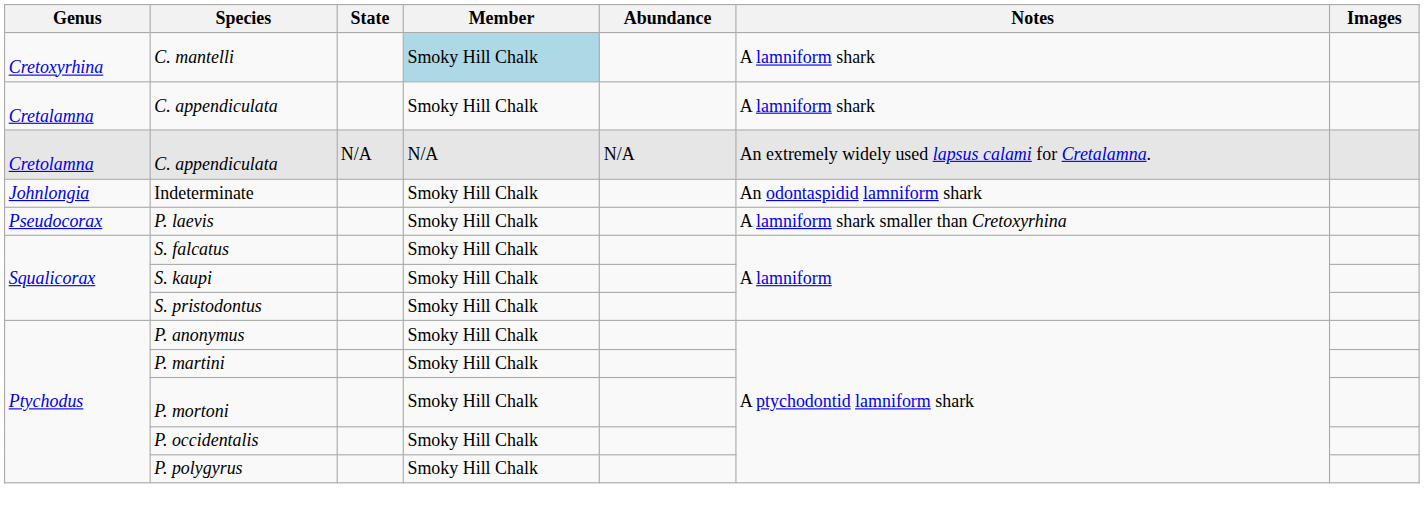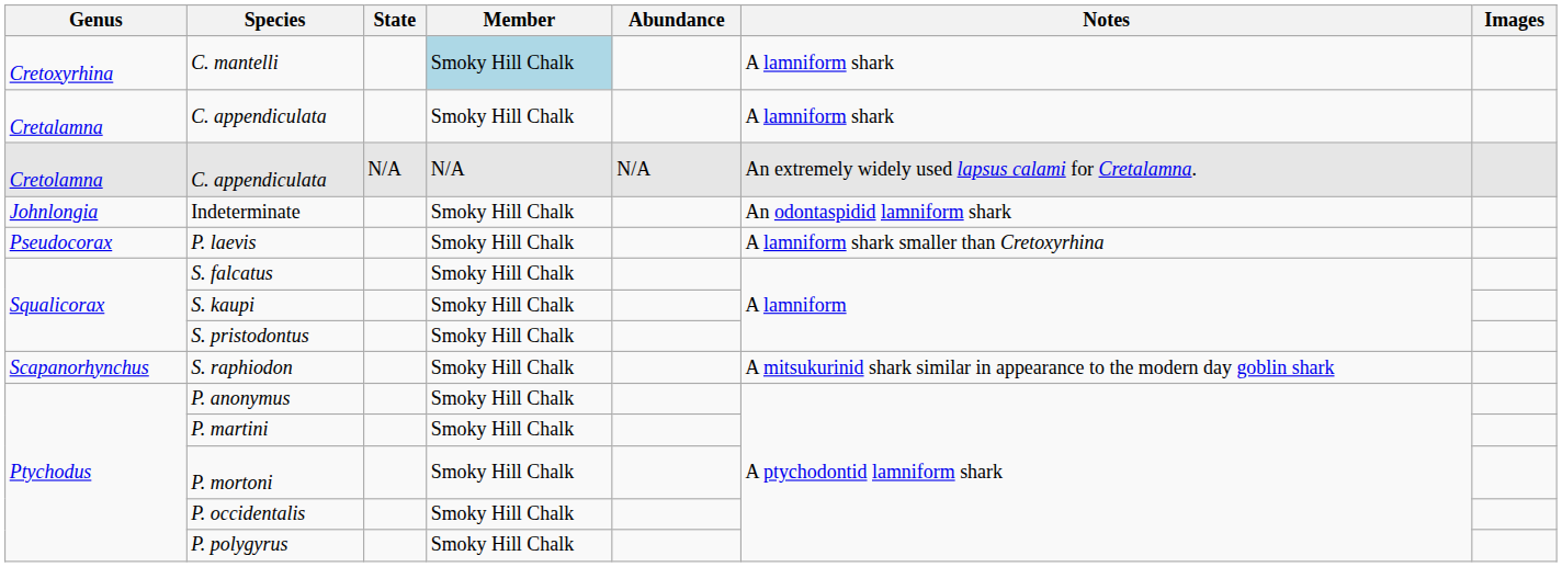 <table class="wikitable" style="margin:auto; width:100%;">
 <tr>
 <th>Genus</th>
 <th>Species</th>
 <th>State</th>
 <th>Member</th>
 <th>Abundance</th>
 <th>Notes</th>
 <th>Images</th>
 </tr>
 <tr>
 <td><br><em><a href='#'>Cretoxyrhina</a></em></td>
 <td><em>C. mantelli</em></td>
 <td></td>
 <td style="background: lightblue;">Smoky Hill Chalk</td>
 <td></td>
 <td>A <a href='#'>lamniform</a> shark</td>
 <td></td>
 </tr>
 <tr>
 <td><br><em><a href='#'>Cretalamna</a></em></td>
 <td><em>C. appendiculata</em></td>
 <td></td>
 <td>Smoky Hill Chalk</td>
 <td></td>
 <td>A <a href='#'>lamniform</a> shark</td>
 <td><br></td>
 </tr>
 <tr>
 <td style="background:#E6E6E6;"><br><em><a href='#'>Cretolamna</a></em></td>
 <td style="background:#E6E6E6;"><br><em>C. appendiculata</em></td>
 <td style="background:#E6E6E6;">N/A</td>
 <td style="background:#E6E6E6;">N/A</td>
 <td style="background:#E6E6E6;">N/A</td>
 <td style="background:#E6E6E6;">An extremely widely used <em><a href='#'>lapsus calami</a></em> for <em><a href='#'>Cretalamna</a></em>.</td>
 <td style="background:#E6E6E6;"></td>
 </tr>
 <tr>
 <td><em><a href='#'>Johnlongia</a></em></td>
 <td>Indeterminate</td>
 <td></td>
 <td>Smoky Hill Chalk</td>
 <td></td>
 <td>An <a href='#'>odontaspidid</a> <a href='#'>lamniform</a> shark</td>
 <td></td>
 </tr>
 <tr>
 <td><em><a href='#'>Pseudocorax</a></em></td>
 <td><em>P. laevis</em></td>
 <td></td>
 <td>Smoky Hill Chalk</td>
 <td></td>
 <td>A <a href='#'>lamniform</a> shark smaller than <em>Cretoxyrhina</em></td>
 <td></td>
 </tr>
 <tr>
 <td rowspan=3><em><a href='#'>Squalicorax</a></em></td>
 <td><em>S. falcatus</em></td>
 <td></td>
 <td>Smoky Hill Chalk</td>
 <td></td>
 <td rowspan=3>A <a href='#'>lamniform</a></td>
 <td></td>
 </tr>
 <tr>
 <td><em>S. kaupi</em></td>
 <td></td>
 <td>Smoky Hill Chalk</td>
 <td></td>
 <td></td>
 </tr>
 <tr>
 <td><em>S. pristodontus</em></td>
 <td></td>
 <td>Smoky Hill Chalk</td>
 <td></td>
 <td></td>
 </tr>
 <tr>
+<td><em><a href='#'>Scapanorhynchus</a></em></td>
+<td><em>S. raphiodon</em></td>
+<td></td>
+<td>Smoky Hill Chalk</td>
+<td></td>
+<td>A <a href='#'>mitsukurinid</a> shark similar in appearance to the modern day <a href='#'>goblin shark</a></td>
+<td></td>
+</tr>
+<tr>
 <td rowspan=5><em><a href='#'>Ptychodus</a></em></td>
 <td><em>P. anonymus</em></td>
 <td></td>
 <td>Smoky Hill Chalk</td>
 <td></td>
 <td rowspan=5>A <a href='#'>ptychodontid</a> <a href='#'>lamniform</a> shark</td>
 <td></td>
 </tr>
 <tr>
 <td><em>P. martini</em></td>
 <td></td>
 <td>Smoky Hill Chalk</td>
 <td></td>
 <td></td>
 </tr>
 <tr>
 <td><br><em>P. mortoni</em></td>
 <td></td>
 <td>Smoky Hill Chalk</td>
 <td></td>
 <td></td>
 </tr>
 <tr>
 <td><em>P. occidentalis</em></td>
 <td></td>
 <td>Smoky Hill Chalk</td>
 <td></td>
 <td></td>
 </tr>
 <tr>
 <td><em>P. polygyrus</em></td>
 <td></td>
 <td>Smoky Hill Chalk</td>
 <td></td>
 <td></td>
 </tr>
 </table>
